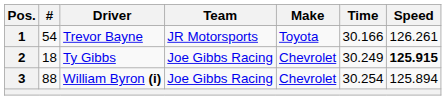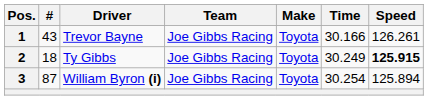 <table class="wikitable" style="font-size:95%">
 <tr>
 <th>Pos.</th>
 <th>#</th>
 <th>Driver</th>
 <th>Team</th>
 <th>Make</th>
 <th>Time</th>
 <th>Speed</th>
 </tr>
 <tr>
 <th>1</th>
-<td>54</td>
+<td>43</td>
 <td><a href='#'>Trevor Bayne</a></td>
-<td><a href='#'>JR Motorsports</a></td>
+<td><a href='#'>Joe Gibbs Racing</a></td>
 <td><a href='#'>Toyota</a></td>
 <td>30.166</td>
 <td>126.261</td>
 </tr>
 <tr>
 <th>2</th>
 <td>18</td>
 <td><a href='#'>Ty Gibbs</a></td>
 <td><a href='#'>Joe Gibbs Racing</a></td>
-<td><a href='#'>Chevrolet</a></td>
+<td><a href='#'>Toyota</a></td>
 <td>30.249</td>
 <td><strong>125.915</strong></td>
 </tr>
 <tr>
 <th>3</th>
-<td>88</td>
+<td>87</td>
 <td><a href='#'>William Byron</a> <strong>(i)</strong></td>
 <td><a href='#'>Joe Gibbs Racing</a></td>
-<td><a href='#'>Chevrolet</a></td>
+<td><a href='#'>Toyota</a></td>
 <td>30.254</td>
 <td>125.894</td>
 </tr>
 <tr>
 <th colspan="7"></th>
 </tr>
 </table>
